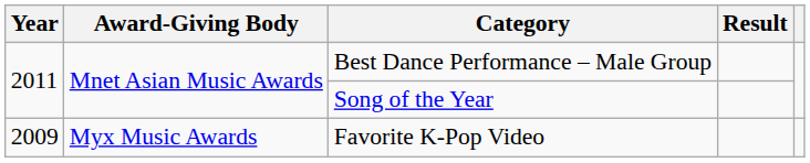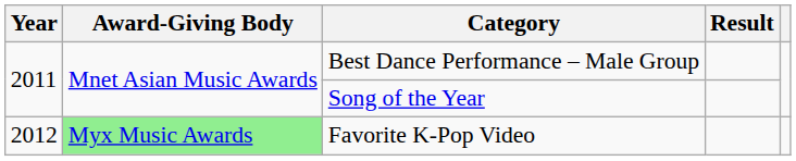 <table class="wikitable">
 <tr>
 <th>Year</th>
 <th>Award-Giving Body</th>
 <th>Category</th>
 <th>Result</th>
 <th class="unsortable"></th>
 </tr>
 <tr>
 <td rowspan="2">2011</td>
 <td rowspan="2"><a href='#'>Mnet Asian Music Awards</a></td>
 <td>Best Dance Performance – Male Group</td>
 <td></td>
 <td rowspan="2" align="center"></td>
 </tr>
 <tr>
 <td><a href='#'>Song of the Year</a></td>
 <td></td>
 </tr>
 <tr>
-<td>2009</td>
-<td><a href='#'>Myx Music Awards</a></td>
+<td>2012</td>
+<td style="background: lightgreen;"><a href='#'>Myx Music Awards</a></td>
 <td>Favorite K-Pop Video</td>
 <td></td>
 <td align="center"></td>
 </tr>
 </table>
